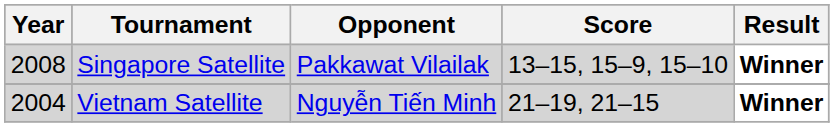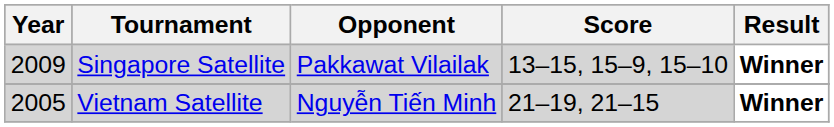 <table class="sortable wikitable" style="font-size: 90%;">
 <tr>
 <th>Year</th>
 <th>Tournament</th>
 <th>Opponent</th>
 <th>Score</th>
 <th>Result</th>
 </tr>
 <tr style="background:#D5D5D5">
-<td align="center">2008</td>
+<td align="center">2009</td>
 <td align="left"><a href='#'>Singapore Satellite</a></td>
 <td align="left"> <a href='#'>Pakkawat Vilailak</a></td>
 <td align="left">13–15, 15–9, 15–10</td>
 <td style="text-align:left; background:white"> <strong>Winner</strong></td>
 </tr>
 <tr>
 </tr>
 <tr style="background:#D5D5D5">
-<td align="center">2004</td>
+<td align="center">2005</td>
 <td align="left"><a href='#'>Vietnam Satellite</a></td>
 <td align="left"> <a href='#'>Nguyễn Tiến Minh</a></td>
 <td align="left">21–19, 21–15</td>
 <td style="text-align:left; background:white"> <strong>Winner</strong></td>
 </tr>
 </table>
